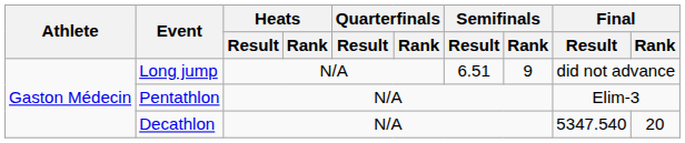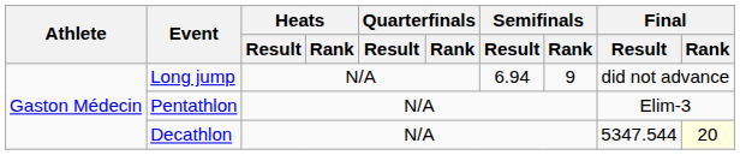 <table class=wikitable style="font-size:90%">
 <tr>
 <th rowspan=2>Athlete</th>
 <th rowspan=2>Event</th>
 <th colspan=2>Heats</th>
 <th colspan=2>Quarterfinals</th>
 <th colspan=2>Semifinals</th>
 <th colspan=2>Final</th>
 </tr>
 <tr>
 <th>Result</th>
 <th>Rank</th>
 <th>Result</th>
 <th>Rank</th>
 <th>Result</th>
 <th>Rank</th>
 <th>Result</th>
 <th>Rank</th>
 </tr>
 <tr>
 <td rowspan=3><a href='#'>Gaston Médecin</a></td>
 <td><a href='#'>Long jump</a></td>
 <td align=center colspan=4>N/A</td>
-<td align=center>6.51</td>
+<td align=center>6.94</td>
 <td align=center>9</td>
 <td align=center colspan=2>did not advance</td>
 </tr>
 <tr>
 <td><a href='#'>Pentathlon</a></td>
 <td align=center colspan=6>N/A</td>
 <td align=center colspan=2>Elim-3</td>
 </tr>
 <tr>
 <td><a href='#'>Decathlon</a></td>
 <td align=center colspan=6>N/A</td>
-<td align=center>5347.540</td>
-<td align=center>20</td>
+<td align=center>5347.544</td>
+<td align=center style="background: lightyellow;">20</td>
 </tr>
 </table>
